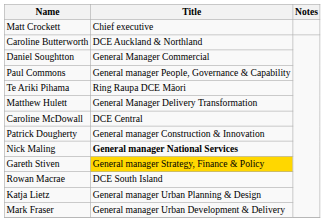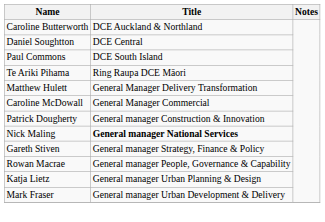 <table class= "wikitable sortable">
 <tr>
 <th>Name</th>
 <th>Title</th>
 <th class= "unsortable">Notes</th>
-</tr>
-<tr>
-<td>Matt Crockett</td>
-<td>Chief executive</td>
-<td></td>
 </tr>
 <tr>
 <td>Caroline Butterworth</td>
 <td>DCE Auckland & Northland</td>
 <td rowspan="12"></td>
 </tr>
 <tr>
 <td>Daniel Soughtton</td>
-<td>General Manager Commercial</td>
+<td>DCE Central</td>
 </tr>
 <tr>
 <td>Paul Commons</td>
-<td>General manager People, Governance & Capability</td>
+<td>DCE South Island</td>
 </tr>
 <tr>
 <td>Te Ariki Pihama</td>
 <td>Ring Raupa DCE Māori</td>
 </tr>
 <tr>
 <td>Matthew Hulett</td>
 <td>General Manager Delivery Transformation</td>
 </tr>
 <tr>
 <td>Caroline McDowall</td>
-<td>DCE Central</td>
+<td>General Manager Commercial</td>
 </tr>
 <tr>
 <td>Patrick Dougherty</td>
 <td>General manager Construction & Innovation</td>
 </tr>
 <tr>
 <td>Nick Maling</td>
 <td><strong>General manager National Services</strong></td>
 </tr>
 <tr>
 <td>Gareth Stiven</td>
-<td style="background: gold;">General manager Strategy, Finance & Policy</td>
+<td>General manager Strategy, Finance & Policy</td>
 </tr>
 <tr>
 <td>Rowan Macrae</td>
-<td>DCE South Island</td>
+<td>General manager People, Governance & Capability</td>
 </tr>
 <tr>
 <td>Katja Lietz</td>
 <td>General manager Urban Planning & Design</td>
 </tr>
 <tr>
 <td>Mark Fraser</td>
 <td>General manager Urban Development & Delivery</td>
 </tr>
 <tr>
 </tr>
 </table>
